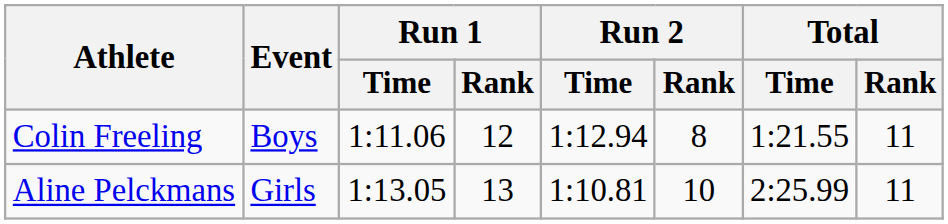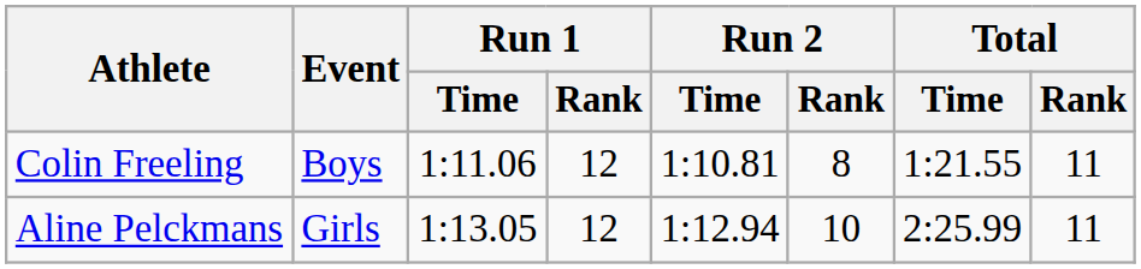 <table class="wikitable" style="font-size:90%">
 <tr>
 <th rowspan="2">Athlete</th>
 <th rowspan="2">Event</th>
 <th colspan="2">Run 1</th>
 <th colspan="2">Run 2</th>
 <th colspan="2">Total</th>
 </tr>
 <tr style="font-size:95%">
 <th>Time</th>
 <th>Rank</th>
 <th>Time</th>
 <th>Rank</th>
 <th>Time</th>
 <th>Rank</th>
 </tr>
 <tr align=center>
 <td align=left><a href='#'>Colin Freeling</a></td>
 <td align=left><a href='#'>Boys</a></td>
 <td>1:11.06</td>
 <td>12</td>
-<td>1:12.94</td>
+<td>1:10.81</td>
 <td>8</td>
 <td>1:21.55</td>
 <td>11</td>
 </tr>
 <tr align=center>
 <td align=left><a href='#'>Aline Pelckmans</a></td>
 <td align=left><a href='#'>Girls</a></td>
 <td>1:13.05</td>
-<td>13</td>
-<td>1:10.81</td>
+<td>12</td>
+<td>1:12.94</td>
 <td>10</td>
 <td>2:25.99</td>
 <td>11</td>
 </tr>
 </table>
